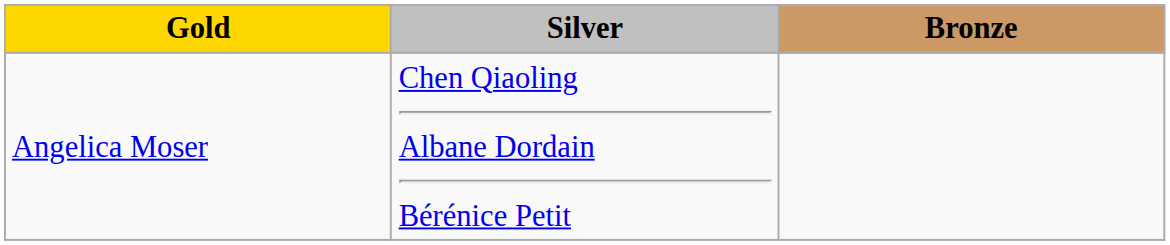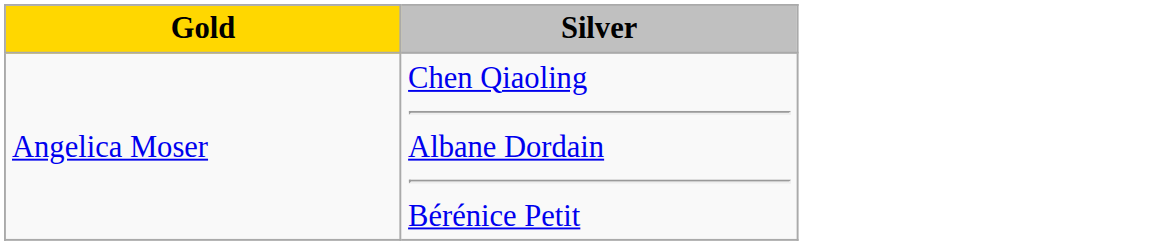 <table class="wikitable" style="text-align:left">
 <tr align="center">
 <td width=200 bgcolor=gold><strong>Gold</strong></td>
 <td width=200 bgcolor=silver><strong>Silver</strong></td>
-<td width=200 bgcolor=CC9966><strong>Bronze</strong></td>
 </tr>
 <tr>
 <td><a href='#'>Angelica Moser</a><br></td>
 <td><a href='#'>Chen Qiaoling</a><br><hr><a href='#'>Albane Dordain</a><br><hr><a href='#'>Bérénice Petit</a><br></td>
-<td></td>
 </tr>
 </table>
